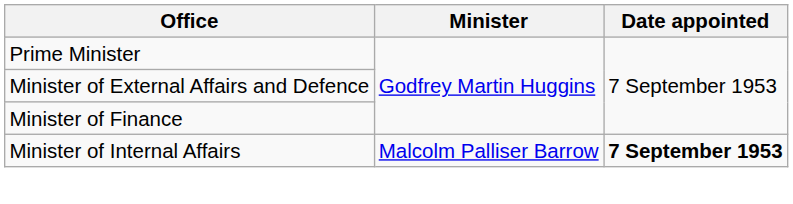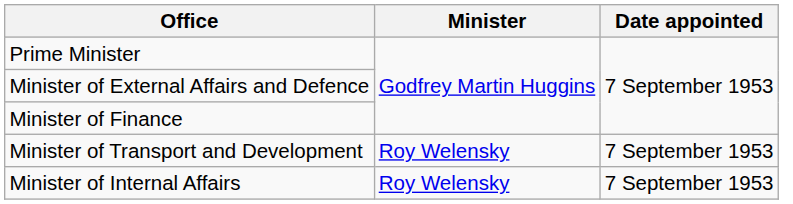 <table class="wikitable" style="font-size: 95%;">
 <tr>
 <th>Office</th>
 <th>Minister</th>
 <th>Date appointed</th>
 </tr>
 <tr>
 <td>Prime Minister</td>
 <td rowspan=3><a href='#'>Godfrey Martin Huggins</a></td>
 <td rowspan=3>7 September 1953</td>
 </tr>
 <tr>
 <td>Minister of External Affairs and Defence</td>
 </tr>
 <tr>
 <td>Minister of Finance</td>
 </tr>
 <tr>
+<td>Minister of Transport and Development</td>
+<td><a href='#'>Roy Welensky</a></td>
+<td>7 September 1953</td>
+</tr>
+<tr>
 <td>Minister of Internal Affairs</td>
-<td><a href='#'>Malcolm Palliser Barrow</a></td>
-<td><strong>7 September 1953</strong></td>
+<td><a href='#'>Roy Welensky</a></td>
+<td>7 September 1953</td>
 </tr>
 </table>
